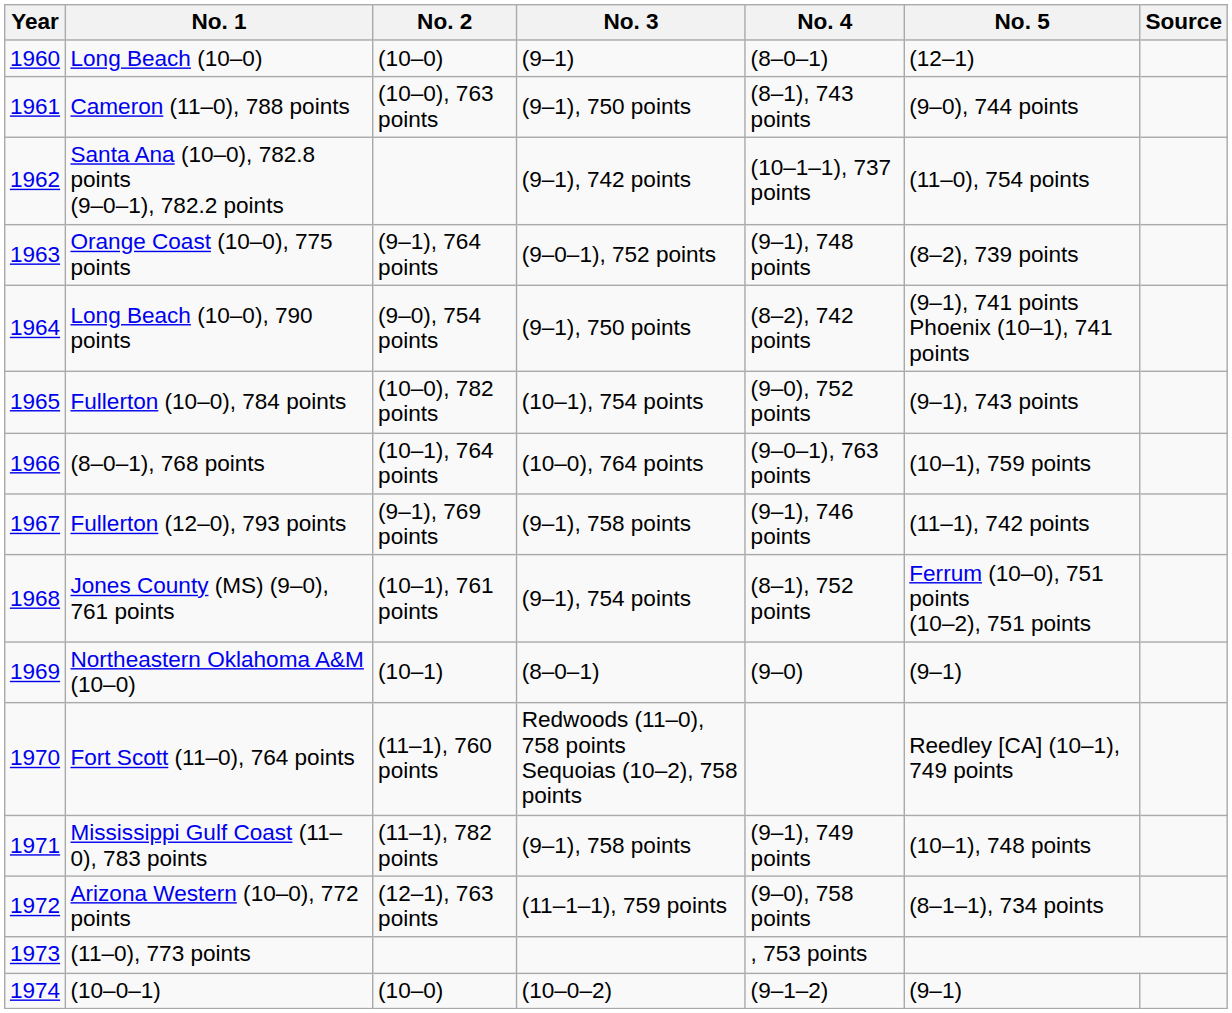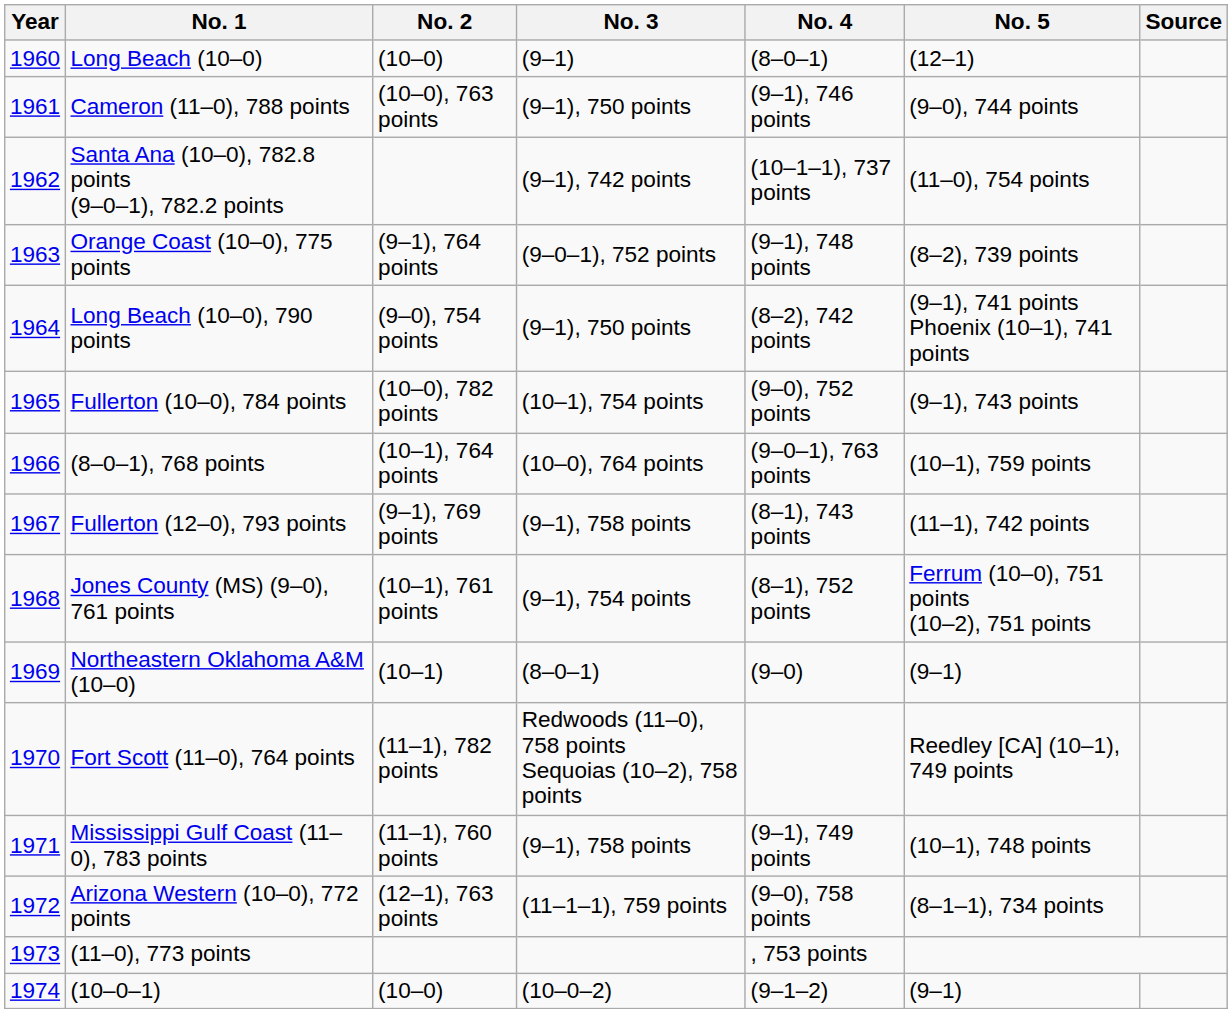 <table class="wikitable sortable">
 <tr>
 <th>Year</th>
 <th>No. 1</th>
 <th>No. 2</th>
 <th>No. 3</th>
 <th>No. 4</th>
 <th>No. 5</th>
 <th>Source</th>
 </tr>
 <tr>
 <td><a href='#'>1960</a></td>
 <td><a href='#'>Long Beach</a> (10–0)</td>
 <td> (10–0)</td>
 <td> (9–1)</td>
 <td> (8–0–1)</td>
 <td> (12–1)</td>
 <td></td>
 </tr>
 <tr>
 <td><a href='#'>1961</a></td>
 <td><a href='#'>Cameron</a> (11–0), 788 points</td>
 <td> (10–0), 763 points</td>
 <td> (9–1), 750 points</td>
-<td> (8–1), 743 points</td>
+<td> (9–1), 746 points</td>
 <td> (9–0), 744 points</td>
 <td></td>
 </tr>
 <tr>
 <td><a href='#'>1962</a></td>
 <td><a href='#'>Santa Ana</a> (10–0), 782.8 points<br> (9–0–1), 782.2  points</td>
 <td></td>
 <td> (9–1), 742 points</td>
 <td> (10–1–1), 737 points</td>
 <td> (11–0), 754 points</td>
 <td></td>
 </tr>
 <tr>
 <td><a href='#'>1963</a></td>
 <td><a href='#'>Orange Coast</a> (10–0), 775 points</td>
 <td> (9–1), 764 points</td>
 <td> (9–0–1), 752 points</td>
 <td> (9–1), 748 points</td>
 <td> (8–2), 739 points</td>
 <td></td>
 </tr>
 <tr>
 <td><a href='#'>1964</a></td>
 <td><a href='#'>Long Beach</a> (10–0), 790 points</td>
 <td> (9–0), 754 points</td>
 <td> (9–1), 750 points</td>
 <td> (8–2), 742 points</td>
 <td> (9–1), 741 points<br>Phoenix (10–1), 741 points</td>
 <td></td>
 </tr>
 <tr>
 <td><a href='#'>1965</a></td>
 <td><a href='#'>Fullerton</a> (10–0), 784 points</td>
 <td> (10–0), 782 points</td>
 <td> (10–1), 754 points</td>
 <td> (9–0), 752 points</td>
 <td> (9–1), 743 points</td>
 <td></td>
 </tr>
 <tr>
 <td><a href='#'>1966</a></td>
 <td> (8–0–1), 768 points</td>
 <td> (10–1), 764 points</td>
 <td> (10–0), 764 points</td>
 <td> (9–0–1), 763 points</td>
 <td> (10–1), 759 points</td>
 <td></td>
 </tr>
 <tr>
 <td><a href='#'>1967</a></td>
 <td><a href='#'>Fullerton</a> (12–0), 793 points</td>
 <td> (9–1), 769 points</td>
 <td> (9–1), 758 points</td>
-<td> (9–1), 746 points</td>
+<td> (8–1), 743 points</td>
 <td> (11–1), 742 points</td>
 <td></td>
 </tr>
 <tr>
 <td><a href='#'>1968</a></td>
 <td><a href='#'>Jones County</a> (MS) (9–0), 761 points</td>
 <td> (10–1), 761 points</td>
 <td> (9–1), 754 points</td>
 <td> (8–1), 752 points</td>
 <td><a href='#'>Ferrum</a> (10–0), 751 points<br> (10–2), 751 points</td>
 <td></td>
 </tr>
 <tr>
 <td><a href='#'>1969</a></td>
 <td><a href='#'>Northeastern Oklahoma A&M</a> (10–0)</td>
 <td> (10–1)</td>
 <td> (8–0–1)</td>
 <td> (9–0)</td>
 <td> (9–1)</td>
 <td></td>
 </tr>
 <tr>
 <td><a href='#'>1970</a></td>
 <td><a href='#'>Fort Scott</a> (11–0), 764 points</td>
-<td> (11–1), 760 points</td>
+<td> (11–1), 782 points</td>
 <td>Redwoods (11–0), 758 points<br>Sequoias (10–2), 758 points</td>
 <td></td>
 <td>Reedley [CA] (10–1), 749 points</td>
 <td></td>
 </tr>
 <tr>
 <td><a href='#'>1971</a></td>
 <td><a href='#'>Mississippi Gulf Coast</a> (11–0), 783 points</td>
-<td> (11–1), 782 points</td>
+<td> (11–1), 760 points</td>
 <td> (9–1), 758 points</td>
 <td> (9–1), 749 points</td>
 <td> (10–1), 748 points</td>
 <td></td>
 </tr>
 <tr>
 <td><a href='#'>1972</a></td>
 <td><a href='#'>Arizona Western</a> (10–0), 772 points</td>
 <td> (12–1), 763 points</td>
 <td> (11–1–1), 759 points</td>
 <td> (9–0), 758 points</td>
 <td> (8–1–1), 734 points</td>
 <td></td>
 </tr>
 <tr>
 <td><a href='#'>1973</a></td>
 <td> (11–0), 773 points</td>
 <td></td>
 <td></td>
 <td>, 753 points</td>
 </tr>
 <tr>
 <td><a href='#'>1974</a></td>
 <td> (10–0–1)</td>
 <td> (10–0)</td>
 <td> (10–0–2)</td>
 <td> (9–1–2)</td>
 <td> (9–1)</td>
 <td></td>
 </tr>
 <tr>
 </tr>
 </table>
